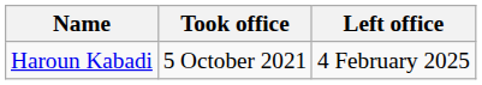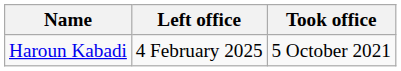 <table class="wikitable">
 <tr>
 <th>Name</th>
+<th>Left office</th>
 <th>Took office</th>
-<th>Left office</th>
 </tr>
 <tr>
 <td><a href='#'>Haroun Kabadi</a></td>
+<td>4 February 2025</td>
 <td>5 October 2021</td>
-<td>4 February 2025</td>
 </tr>
 </table>
